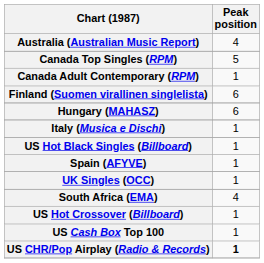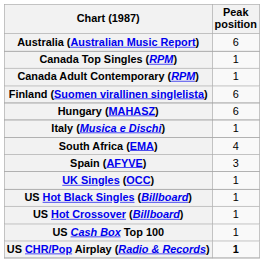 <table class="wikitable sortable plainrowheaders" style="text-align:center">
 <tr>
 <th scope="col">Chart (1987)</th>
 <th scope="col">Peak<br>position</th>
 </tr>
 <tr>
 <th scope="row">Australia (<a href='#'>Australian Music Report</a>)</th>
-<td>4</td>
+<td>6</td>
 </tr>
 <tr>
 </tr>
 <tr>
 </tr>
 <tr>
 <th scope="row">Canada Top Singles (<em><a href='#'>RPM</a></em>)</th>
-<td>5</td>
+<td>1</td>
 </tr>
 <tr>
 <th scope="row">Canada Adult Contemporary (<em><a href='#'>RPM</a></em>)</th>
 <td>1</td>
 </tr>
 <tr>
 <th scope="row">Finland (<a href='#'>Suomen virallinen singlelista</a>)</th>
 <td>6</td>
 </tr>
 <tr>
 </tr>
 <tr>
 <th scope="row">Hungary (<a href='#'>MAHASZ</a>)</th>
 <td>6</td>
 </tr>
 <tr>
 </tr>
 <tr>
 <th scope="row">Italy (<em><a href='#'>Musica e Dischi</a></em>)</th>
 <td>1</td>
 </tr>
 <tr>
 </tr>
 <tr>
 </tr>
 <tr>
 </tr>
 <tr>
 </tr>
 <tr>
-<th scope="row">US <a href='#'>Hot Black Singles</a> (<em><a href='#'>Billboard</a></em>)</th>
-<td>1</td>
+<th scope="row">South Africa (<a href='#'>EMA</a>)</th>
+<td>4</td>
 </tr>
 <tr>
 <th scope="row">Spain (<a href='#'>AFYVE</a>)</th>
-<td>1</td>
+<td>3</td>
 </tr>
 <tr>
 </tr>
 <tr>
 </tr>
 <tr>
 <th scope="row"><a href='#'>UK Singles</a> (<a href='#'>OCC</a>)</th>
 <td>1</td>
 </tr>
 <tr>
 </tr>
 <tr>
 </tr>
 <tr>
 </tr>
 <tr>
 </tr>
 <tr>
-<th scope="row">South Africa (<a href='#'>EMA</a>)</th>
-<td>4</td>
+<th scope="row">US <a href='#'>Hot Black Singles</a> (<em><a href='#'>Billboard</a></em>)</th>
+<td>1</td>
 </tr>
 <tr>
 <th scope="row">US <a href='#'>Hot Crossover</a> (<em><a href='#'>Billboard</a></em>)</th>
 <td>1</td>
 </tr>
 <tr>
 <th scope="row">US <em><a href='#'>Cash Box</a></em> Top 100</th>
 <td>1</td>
 </tr>
 <tr>
 <th scope="row">US <a href='#'>CHR/Pop</a> Airplay (<em><a href='#'>Radio & Records</a></em>)</th>
 <td><strong>1</strong></td>
 </tr>
 <tr>
 </tr>
 </table>
